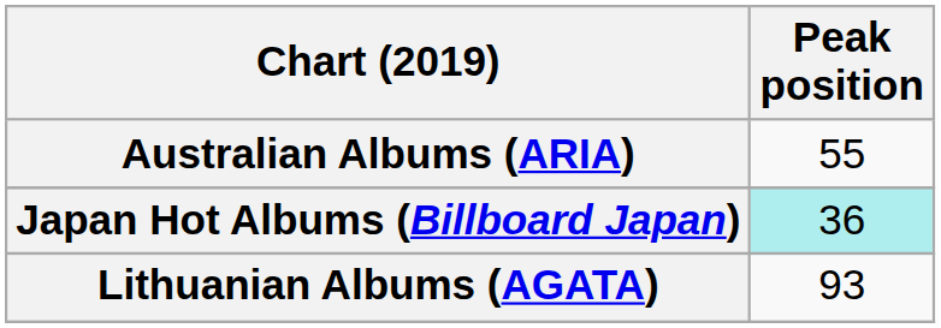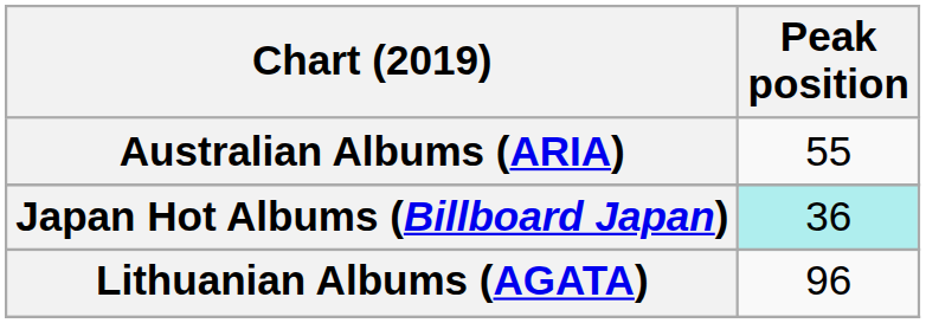 <table class="wikitable sortable plainrowheaders" style="text-align:center">
 <tr>
 <th scope="col">Chart (2019)</th>
 <th scope="col">Peak<br>position</th>
 </tr>
 <tr>
 <th scope="row">Australian Albums (<a href='#'>ARIA</a>)</th>
 <td>55</td>
 </tr>
 <tr>
 </tr>
 <tr>
 </tr>
 <tr>
 </tr>
 <tr>
 </tr>
 <tr>
 </tr>
 <tr>
 </tr>
 <tr>
 <th scope="row">Japan Hot Albums (<em><a href='#'>Billboard Japan</a></em>)</th>
 <td style="background: paleturquoise;">36</td>
 </tr>
 <tr>
 </tr>
 <tr>
 <th scope="row">Lithuanian Albums (<a href='#'>AGATA</a>)</th>
-<td>93</td>
+<td>96</td>
 </tr>
 <tr>
 </tr>
 <tr>
 </tr>
 <tr>
 </tr>
 <tr>
 </tr>
 <tr>
 </tr>
 <tr>
 </tr>
 </table>
